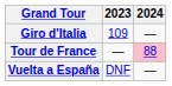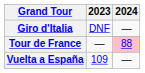 <table class="wikitable plainrowheaders">
 <tr>
 <th scope="col"><a href='#'>Grand Tour</a></th>
 <th scope="col">2023</th>
 <th scope="col">2024</th>
 </tr>
 <tr style="text-align:center;">
 <th scope="row"> <a href='#'>Giro d'Italia</a></th>
-<td><a href='#'>109</a></td>
+<td><a href='#'>DNF</a></td>
 <td>—</td>
 </tr>
 <tr style="text-align:center;">
 <th scope="row"> <a href='#'>Tour de France</a></th>
 <td>—</td>
 <td style="background: pink;"><a href='#'>88</a></td>
 </tr>
 <tr style="text-align:center;">
 <th scope="row"> <a href='#'>Vuelta a España</a></th>
-<td><a href='#'>DNF</a></td>
+<td><a href='#'>109</a></td>
 <td>—</td>
 </tr>
 </table>
